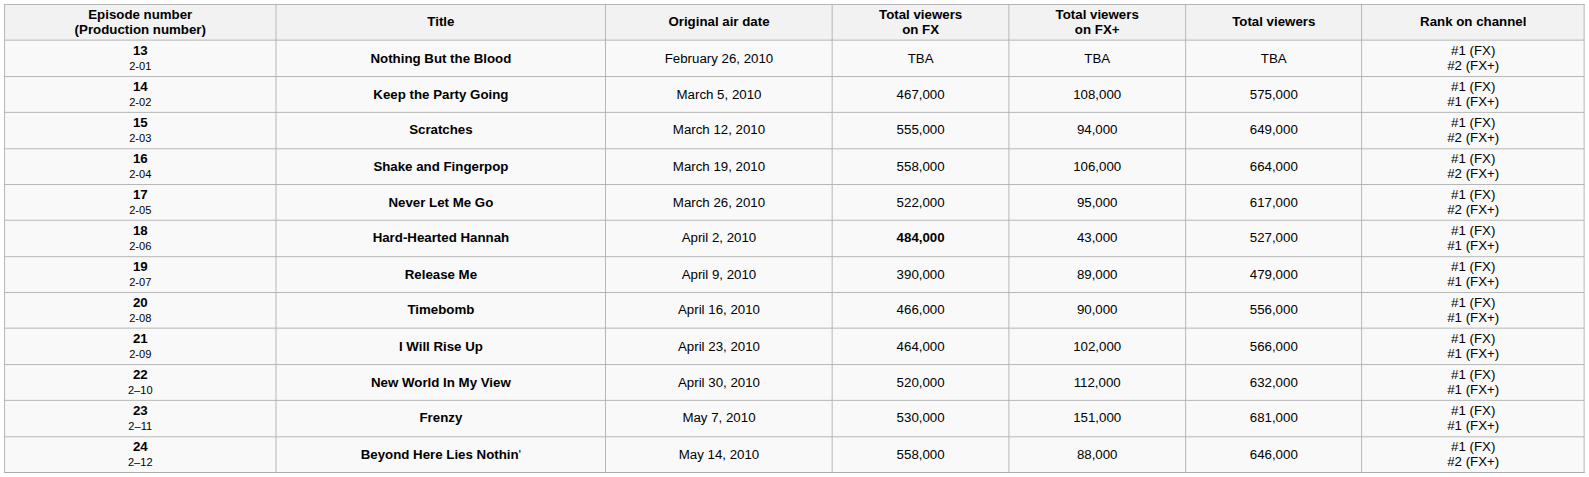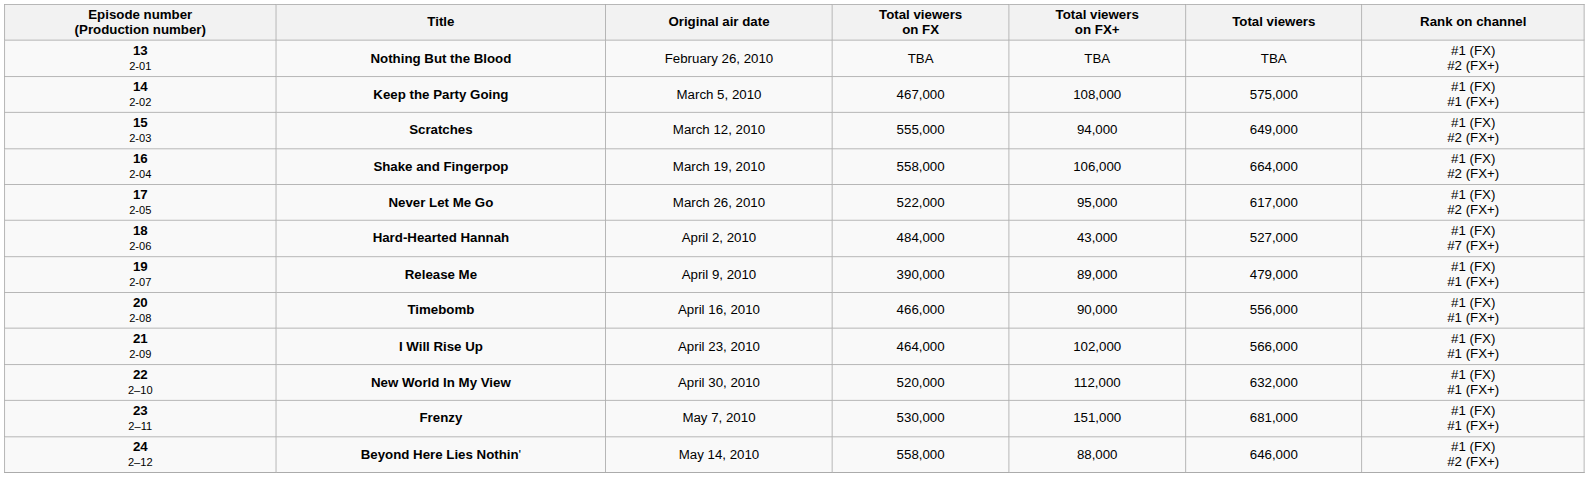 <table class="wikitable" style="text-align:center; width: 96%; margin-left: auto; margin-right: auto;">
 <tr>
 <th>Episode number<br>(Production number)</th>
 <th>Title</th>
 <th>Original air date</th>
 <th>Total viewers<br>on FX</th>
 <th>Total viewers<br>on FX+</th>
 <th>Total viewers</th>
 <th>Rank on channel</th>
 </tr>
 <tr>
 <td><strong>13</strong><br><small>2-01</small></td>
 <td><strong>Nothing But the Blood</strong></td>
 <td>February 26, 2010</td>
 <td>TBA</td>
 <td>TBA</td>
 <td>TBA</td>
 <td>#1 (FX)<br>#2 (FX+)</td>
 </tr>
 <tr>
 <td><strong>14</strong><br><small>2-02</small></td>
 <td><strong>Keep the Party Going</strong></td>
 <td>March 5, 2010</td>
 <td>467,000</td>
 <td>108,000</td>
 <td>575,000</td>
 <td>#1 (FX)<br>#1 (FX+)</td>
 </tr>
 <tr>
 <td><strong>15</strong><br><small>2-03</small></td>
 <td><strong>Scratches</strong></td>
 <td>March 12, 2010</td>
 <td>555,000</td>
 <td>94,000</td>
 <td>649,000</td>
 <td>#1 (FX)<br>#2 (FX+)</td>
 </tr>
 <tr>
 <td><strong>16</strong><br><small>2-04</small></td>
 <td><strong>Shake and Fingerpop</strong></td>
 <td>March 19, 2010</td>
 <td>558,000</td>
 <td>106,000</td>
 <td>664,000</td>
 <td>#1 (FX)<br>#2 (FX+)</td>
 </tr>
 <tr>
 <td><strong>17</strong><br><small>2-05</small></td>
 <td><strong>Never Let Me Go</strong></td>
 <td>March 26, 2010</td>
 <td>522,000</td>
 <td>95,000</td>
 <td>617,000</td>
 <td>#1 (FX)<br>#2 (FX+)</td>
 </tr>
 <tr>
 <td><strong>18</strong><br><small>2-06</small></td>
 <td><strong>Hard-Hearted Hannah</strong></td>
 <td>April 2, 2010</td>
-<td><strong>484,000</strong></td>
+<td>484,000</td>
 <td>43,000</td>
 <td>527,000</td>
-<td>#1 (FX)<br>#1 (FX+)</td>
+<td>#1 (FX)<br>#7 (FX+)</td>
 </tr>
 <tr>
 <td><strong>19</strong><br><small>2-07</small></td>
 <td><strong>Release Me</strong></td>
 <td>April 9, 2010</td>
 <td>390,000</td>
 <td>89,000</td>
 <td>479,000</td>
 <td>#1 (FX)<br>#1 (FX+)</td>
 </tr>
 <tr>
 <td><strong>20</strong><br><small>2-08</small></td>
 <td><strong>Timebomb</strong></td>
 <td>April 16, 2010</td>
 <td>466,000</td>
 <td>90,000</td>
 <td>556,000</td>
 <td>#1 (FX)<br>#1 (FX+)</td>
 </tr>
 <tr>
 <td><strong>21</strong><br><small>2-09</small></td>
 <td><strong>I Will Rise Up</strong></td>
 <td>April 23, 2010</td>
 <td>464,000</td>
 <td>102,000</td>
 <td>566,000</td>
 <td>#1 (FX)<br>#1 (FX+)</td>
 </tr>
 <tr>
 <td><strong>22</strong><br><small>2–10</small></td>
 <td><strong>New World In My View</strong></td>
 <td>April 30, 2010</td>
 <td>520,000</td>
 <td>112,000</td>
 <td>632,000</td>
 <td>#1 (FX)<br>#1 (FX+)</td>
 </tr>
 <tr>
 <td><strong>23</strong><br><small>2–11</small></td>
 <td><strong>Frenzy</strong></td>
 <td>May 7, 2010</td>
 <td>530,000</td>
 <td>151,000</td>
 <td>681,000</td>
 <td>#1 (FX)<br>#1 (FX+)</td>
 </tr>
 <tr>
 <td><strong>24</strong><br><small>2–12</small></td>
 <td><strong>Beyond Here Lies Nothin</strong>'</td>
 <td>May 14, 2010</td>
 <td>558,000</td>
 <td>88,000</td>
 <td>646,000</td>
 <td>#1 (FX)<br>#2 (FX+)</td>
 </tr>
 <tr>
 </tr>
 </table>
